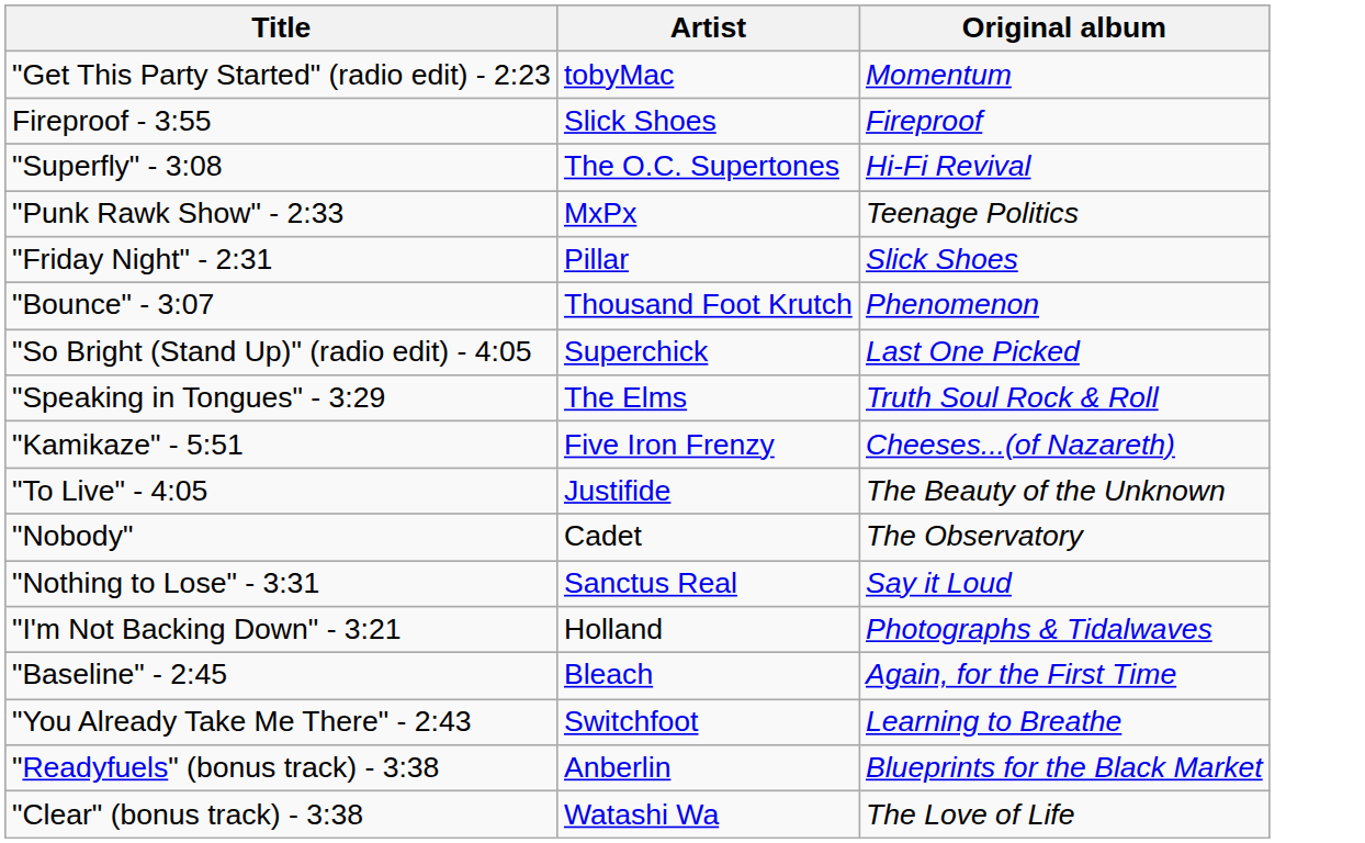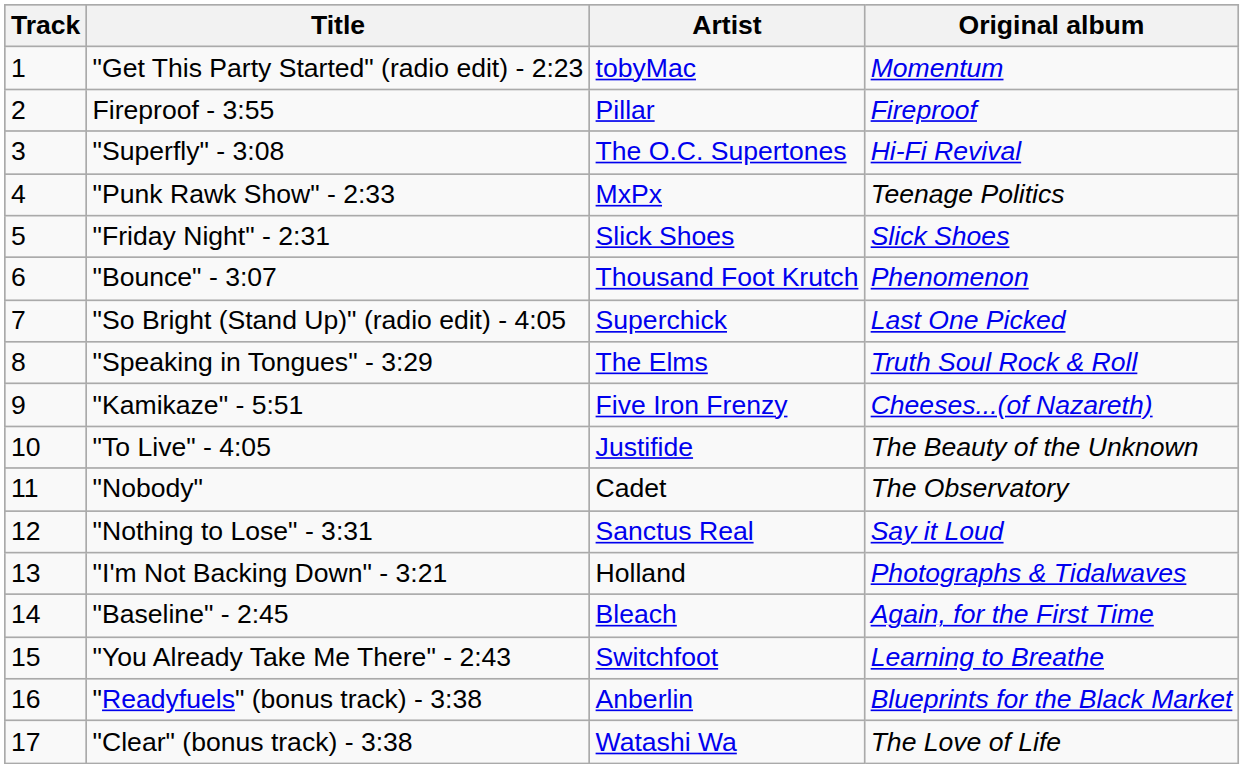 <table class="wikitable">
 <tr>
+<th>Track</th>
 <th>Title</th>
 <th>Artist</th>
 <th>Original album</th>
 </tr>
 <tr>
+<td>1</td>
 <td>"Get This Party Started" (radio edit) - 2:23</td>
 <td><a href='#'>tobyMac</a></td>
 <td><em><a href='#'>Momentum</a></em></td>
 </tr>
 <tr>
+<td>2</td>
 <td>Fireproof - 3:55</td>
-<td><a href='#'>Slick Shoes</a></td>
+<td><a href='#'>Pillar</a></td>
 <td><em><a href='#'>Fireproof</a></em></td>
 </tr>
 <tr style="text-align:left; vertical-align:top;">
+<td>3</td>
 <td>"Superfly" - 3:08</td>
 <td><a href='#'>The O.C. Supertones</a></td>
 <td><em><a href='#'>Hi-Fi Revival</a></em></td>
 </tr>
 <tr style="text-align:left; vertical-align:top;">
+<td>4</td>
 <td>"Punk Rawk Show" - 2:33</td>
 <td><a href='#'>MxPx</a></td>
 <td><em>Teenage Politics</em></td>
 </tr>
 <tr>
+<td>5</td>
 <td>"Friday Night" - 2:31</td>
-<td><a href='#'>Pillar</a></td>
+<td><a href='#'>Slick Shoes</a></td>
 <td><em><a href='#'>Slick Shoes</a></em></td>
 </tr>
 <tr>
+<td>6</td>
 <td>"Bounce" - 3:07</td>
 <td><a href='#'>Thousand Foot Krutch</a></td>
 <td><em><a href='#'>Phenomenon</a></em></td>
 </tr>
 <tr style="text-align:left; vertical-align:top;">
+<td>7</td>
 <td>"So Bright (Stand Up)" (radio edit) - 4:05</td>
 <td><a href='#'>Superchick</a></td>
 <td><em><a href='#'>Last One Picked</a></em></td>
 </tr>
 <tr>
+<td>8</td>
 <td>"Speaking in Tongues" - 3:29</td>
 <td><a href='#'>The Elms</a></td>
 <td><em><a href='#'>Truth Soul Rock & Roll</a></em></td>
 </tr>
 <tr style="text-align:left; vertical-align:top;">
+<td>9</td>
 <td>"Kamikaze" - 5:51</td>
 <td><a href='#'>Five Iron Frenzy</a></td>
 <td><em><a href='#'>Cheeses...(of Nazareth)</a></em></td>
 </tr>
 <tr style="text-align:left; vertical-align:top;">
+<td>10</td>
 <td>"To Live" - 4:05</td>
 <td><a href='#'>Justifide</a></td>
 <td><em>The Beauty of the Unknown</em></td>
 </tr>
 <tr style="text-align:left; vertical-align:top;">
+<td>11</td>
 <td>"Nobody"</td>
 <td>Cadet</td>
 <td><em>The Observatory</em></td>
 </tr>
 <tr>
+<td>12</td>
 <td>"Nothing to Lose" - 3:31</td>
 <td><a href='#'>Sanctus Real</a></td>
 <td><em><a href='#'>Say it Loud</a></em></td>
 </tr>
 <tr style="text-align:left; vertical-align:top;">
+<td>13</td>
 <td>"I'm Not Backing Down" - 3:21</td>
 <td>Holland</td>
 <td><em><a href='#'>Photographs & Tidalwaves</a></em></td>
 </tr>
 <tr>
+<td>14</td>
 <td>"Baseline" - 2:45</td>
 <td><a href='#'>Bleach</a></td>
 <td><em><a href='#'>Again, for the First Time</a></em></td>
 </tr>
 <tr style="text-align:left; vertical-align:top;">
+<td>15</td>
 <td>"You Already Take Me There" - 2:43</td>
 <td><a href='#'>Switchfoot</a></td>
 <td><em><a href='#'>Learning to Breathe</a></em></td>
 </tr>
 <tr style="text-align:left; vertical-align:top;">
+<td>16</td>
 <td>"<a href='#'>Readyfuels</a>" (bonus track) - 3:38</td>
 <td><a href='#'>Anberlin</a></td>
 <td><em><a href='#'>Blueprints for the Black Market</a></em></td>
 </tr>
 <tr style="text-align:left; vertical-align:top;">
+<td>17</td>
 <td>"Clear" (bonus track) - 3:38</td>
 <td><a href='#'>Watashi Wa</a></td>
 <td><em>The Love of Life</em></td>
 </tr>
 </table>
